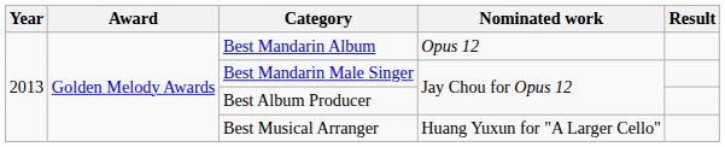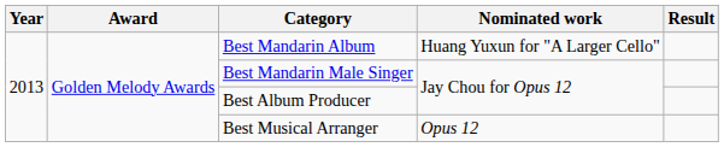 <table class="wikitable">
 <tr>
 <th>Year</th>
 <th>Award</th>
 <th>Category</th>
 <th>Nominated work</th>
 <th>Result</th>
 </tr>
 <tr>
 <td rowspan="4">2013</td>
 <td rowspan="4"><a href='#'>Golden Melody Awards</a></td>
 <td><a href='#'>Best Mandarin Album</a></td>
-<td><em>Opus 12</em></td>
+<td>Huang Yuxun for "A Larger Cello"</td>
 <td></td>
 </tr>
 <tr>
 <td><a href='#'>Best Mandarin Male Singer</a></td>
 <td rowspan="2">Jay Chou for <em>Opus 12</em></td>
 <td></td>
 </tr>
 <tr>
 <td>Best Album Producer</td>
 <td></td>
 </tr>
 <tr>
 <td>Best Musical Arranger</td>
-<td>Huang Yuxun for "A Larger Cello"</td>
+<td><em>Opus 12</em></td>
 <td></td>
 </tr>
 </table>
